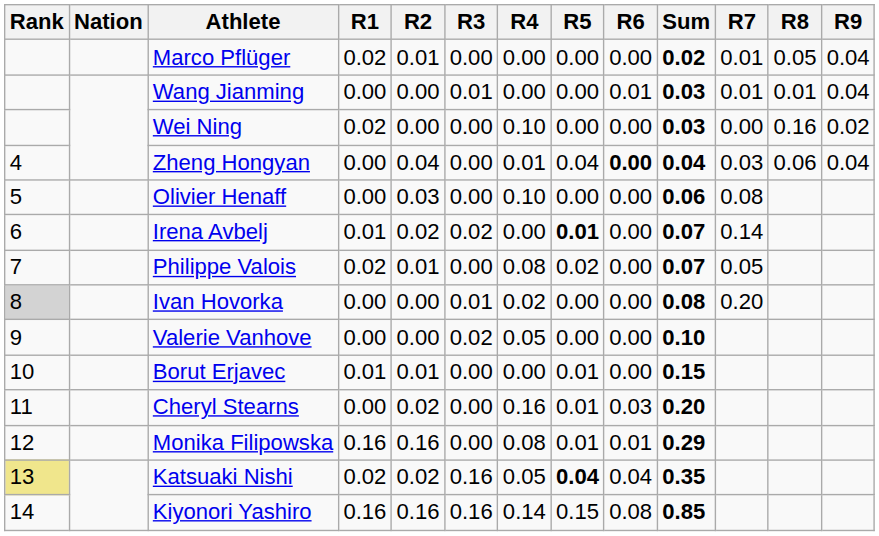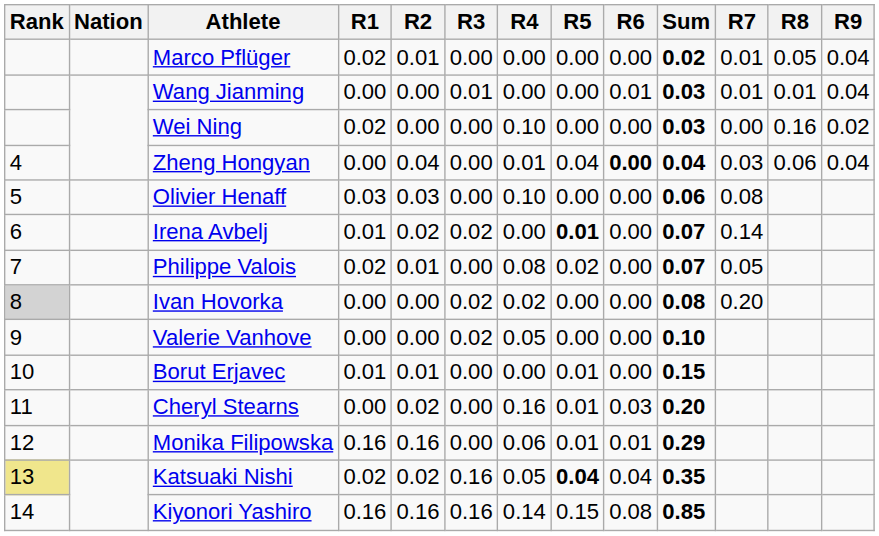 <table class="wikitable sortable" style="text-align:left">
 <tr>
 <th scope=col>Rank</th>
 <th scope=col>Nation</th>
 <th scope=col>Athlete</th>
 <th scope=col>R1</th>
 <th scope=col>R2</th>
 <th scope=col>R3</th>
 <th>R4</th>
 <th>R5</th>
 <th>R6</th>
 <th>Sum</th>
 <th>R7</th>
 <th>R8</th>
 <th>R9</th>
 </tr>
 <tr>
 <td></td>
 <td></td>
 <td align=left><a href='#'>Marco Pflüger</a></td>
 <td>0.02</td>
 <td>0.01</td>
 <td>0.00</td>
 <td>0.00</td>
 <td>0.00</td>
 <td>0.00</td>
 <td><strong>0.02</strong></td>
 <td>0.01</td>
 <td>0.05</td>
 <td>0.04</td>
 </tr>
 <tr>
 <td></td>
 <td rowspan="3"></td>
 <td align=left><a href='#'>Wang Jianming</a></td>
 <td>0.00</td>
 <td>0.00</td>
 <td>0.01</td>
 <td>0.00</td>
 <td>0.00</td>
 <td>0.01</td>
 <td><strong>0.03</strong></td>
 <td>0.01</td>
 <td>0.01</td>
 <td>0.04</td>
 </tr>
 <tr>
 <td></td>
 <td align=left><a href='#'>Wei Ning</a></td>
 <td>0.02</td>
 <td>0.00</td>
 <td>0.00</td>
 <td>0.10</td>
 <td>0.00</td>
 <td>0.00</td>
 <td><strong>0.03</strong></td>
 <td>0.00</td>
 <td>0.16</td>
 <td>0.02</td>
 </tr>
 <tr>
 <td>4</td>
 <td align=left><a href='#'>Zheng Hongyan</a></td>
 <td>0.00</td>
 <td>0.04</td>
 <td>0.00</td>
 <td>0.01</td>
 <td>0.04</td>
 <td><strong>0.00</strong></td>
 <td><strong>0.04</strong></td>
 <td>0.03</td>
 <td>0.06</td>
 <td>0.04</td>
 </tr>
 <tr>
 <td>5</td>
 <td></td>
 <td align=left><a href='#'>Olivier Henaff</a></td>
-<td>0.00</td>
+<td>0.03</td>
 <td>0.03</td>
 <td>0.00</td>
 <td>0.10</td>
 <td>0.00</td>
 <td>0.00</td>
 <td><strong>0.06</strong></td>
 <td>0.08</td>
 <td></td>
 <td></td>
 </tr>
 <tr>
 <td>6</td>
 <td></td>
 <td align=left><a href='#'>Irena Avbelj</a></td>
 <td>0.01</td>
 <td>0.02</td>
 <td>0.02</td>
 <td>0.00</td>
 <td><strong>0.01</strong></td>
 <td>0.00</td>
 <td><strong>0.07</strong></td>
 <td>0.14</td>
 <td></td>
 <td></td>
 </tr>
 <tr>
 <td>7</td>
 <td></td>
 <td align=left><a href='#'>Philippe Valois</a></td>
 <td>0.02</td>
 <td>0.01</td>
 <td>0.00</td>
 <td>0.08</td>
 <td>0.02</td>
 <td>0.00</td>
 <td><strong>0.07</strong></td>
 <td>0.05</td>
 <td></td>
 <td></td>
 </tr>
 <tr>
 <td style="background: lightgrey;">8</td>
 <td></td>
 <td align=left><a href='#'>Ivan Hovorka</a></td>
 <td>0.00</td>
 <td>0.00</td>
-<td>0.01</td>
+<td>0.02</td>
 <td>0.02</td>
 <td>0.00</td>
 <td>0.00</td>
 <td><strong>0.08</strong></td>
 <td>0.20</td>
 <td></td>
 <td></td>
 </tr>
 <tr>
 <td>9</td>
 <td></td>
 <td align=left><a href='#'>Valerie Vanhove</a></td>
 <td>0.00</td>
 <td>0.00</td>
 <td>0.02</td>
 <td>0.05</td>
 <td>0.00</td>
 <td>0.00</td>
 <td><strong>0.10</strong></td>
 <td></td>
 <td></td>
 <td></td>
 </tr>
 <tr>
 <td>10</td>
 <td></td>
 <td align=left><a href='#'>Borut Erjavec</a></td>
 <td>0.01</td>
 <td>0.01</td>
 <td>0.00</td>
 <td>0.00</td>
 <td>0.01</td>
 <td>0.00</td>
 <td><strong>0.15</strong></td>
 <td></td>
 <td></td>
 <td></td>
 </tr>
 <tr>
 <td>11</td>
 <td></td>
 <td align=left><a href='#'>Cheryl Stearns</a></td>
 <td>0.00</td>
 <td>0.02</td>
 <td>0.00</td>
 <td>0.16</td>
 <td>0.01</td>
 <td>0.03</td>
 <td><strong>0.20</strong></td>
 <td></td>
 <td></td>
 <td></td>
 </tr>
 <tr>
 <td>12</td>
 <td></td>
 <td align=left><a href='#'>Monika Filipowska</a></td>
 <td>0.16</td>
 <td>0.16</td>
 <td>0.00</td>
-<td>0.08</td>
+<td>0.06</td>
 <td>0.01</td>
 <td>0.01</td>
 <td><strong>0.29</strong></td>
 <td></td>
 <td></td>
 <td></td>
 </tr>
 <tr>
 <td style="background: khaki;">13</td>
 <td rowspan="2"></td>
 <td align=left><a href='#'>Katsuaki Nishi</a></td>
 <td>0.02</td>
 <td>0.02</td>
 <td>0.16</td>
 <td>0.05</td>
 <td><strong>0.04</strong></td>
 <td>0.04</td>
 <td><strong>0.35</strong></td>
 <td></td>
 <td></td>
 <td></td>
 </tr>
 <tr>
 <td>14</td>
 <td align=left><a href='#'>Kiyonori Yashiro</a></td>
 <td>0.16</td>
 <td>0.16</td>
 <td>0.16</td>
 <td>0.14</td>
 <td>0.15</td>
 <td>0.08</td>
 <td><strong>0.85</strong></td>
 <td></td>
 <td></td>
 <td></td>
 </tr>
 </table>
